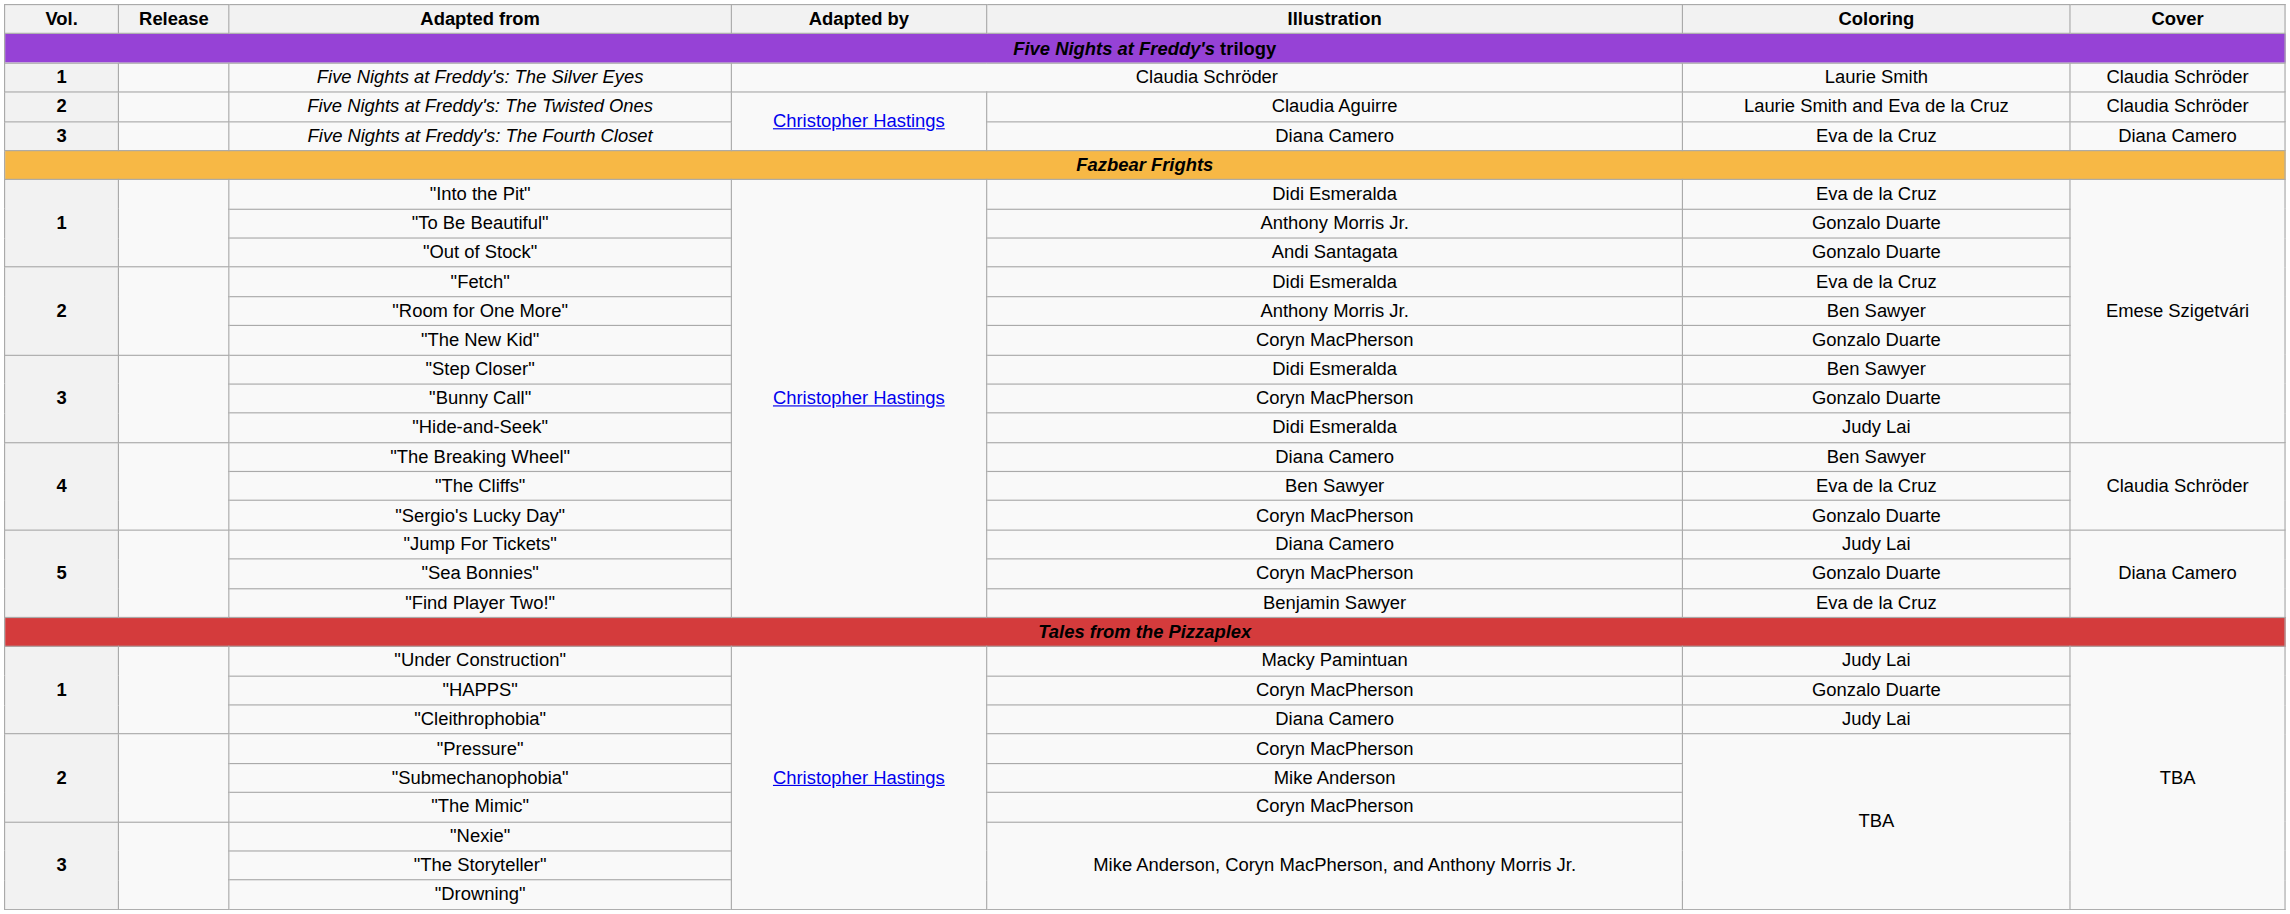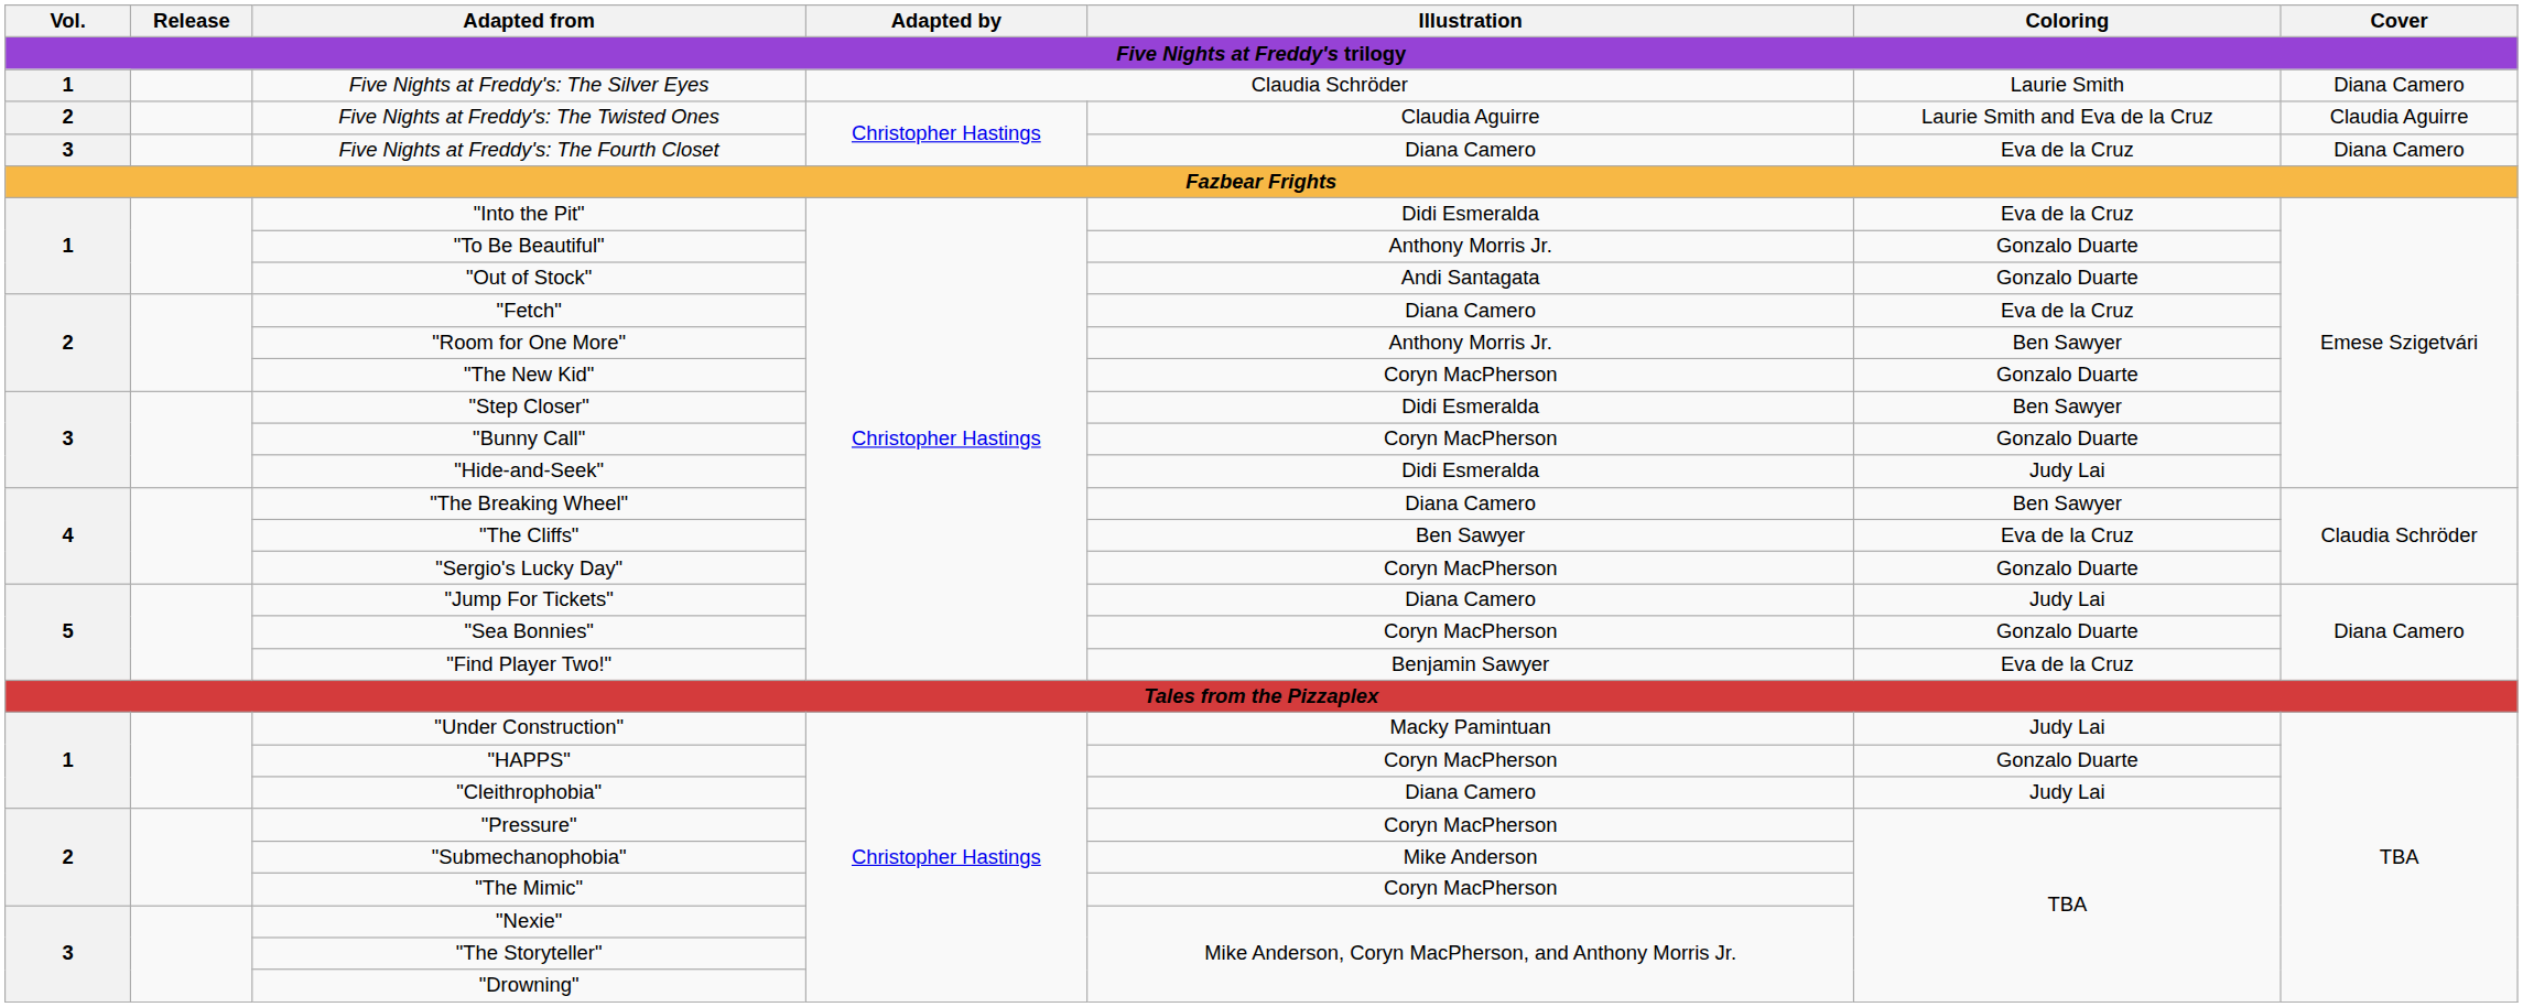 <table class="wikitable plainrowheaders sortable" style="text-align:center" border="1" width="100%">
 <tr>
 <th scope="col" width="5%">Vol.</th>
 <th scope="col">Release</th>
 <th scope="col">Adapted from</th>
 <th scope="col">Adapted by</th>
 <th scope="col">Illustration</th>
 <th scope="col">Coloring</th>
 <th scope="col">Cover</th>
 </tr>
 <tr>
 <th colspan="7" style="background:#9642d6"><em>Five Nights at Freddy's</em> trilogy</th>
 </tr>
 <tr>
 <th>1</th>
 <td></td>
 <td><em>Five Nights at Freddy's: The Silver Eyes</em></td>
 <td colspan="2">Claudia Schröder</td>
 <td>Laurie Smith</td>
-<td>Claudia Schröder</td>
+<td>Diana Camero</td>
 </tr>
 <tr>
 <th>2</th>
 <td></td>
 <td><em>Five Nights at Freddy's: The Twisted Ones</em></td>
 <td rowspan="2"><a href='#'>Christopher Hastings</a></td>
 <td>Claudia Aguirre</td>
 <td>Laurie Smith and Eva de la Cruz</td>
-<td>Claudia Schröder</td>
+<td>Claudia Aguirre</td>
 </tr>
 <tr>
 <th>3</th>
 <td></td>
 <td><em>Five Nights at Freddy's: The Fourth Closet</em></td>
 <td>Diana Camero</td>
 <td>Eva de la Cruz</td>
 <td>Diana Camero</td>
 </tr>
 <tr>
 <th colspan="7" style="background:#f7b845"><em>Fazbear Frights</em></th>
 </tr>
 <tr>
 <th style="text-align:center;"rowspan="3">1</th>
 <td rowspan="3"></td>
 <td>"Into the Pit"</td>
 <td rowspan="15"><a href='#'>Christopher Hastings</a></td>
 <td>Didi Esmeralda</td>
 <td>Eva de la Cruz</td>
 <td rowspan="9">Emese Szigetvári</td>
 </tr>
 <tr>
 <td>"To Be Beautiful"</td>
 <td>Anthony Morris Jr.</td>
 <td>Gonzalo Duarte</td>
 </tr>
 <tr>
 <td>"Out of Stock"</td>
 <td>Andi Santagata</td>
 <td>Gonzalo Duarte</td>
 </tr>
 <tr>
 <th style="text-align:center;"rowspan="3">2</th>
 <td rowspan="3"></td>
 <td>"Fetch"</td>
-<td>Didi Esmeralda</td>
+<td>Diana Camero</td>
 <td>Eva de la Cruz</td>
 </tr>
 <tr>
 <td>"Room for One More"</td>
 <td>Anthony Morris Jr.</td>
 <td>Ben Sawyer</td>
 </tr>
 <tr>
 <td>"The New Kid"</td>
 <td>Coryn MacPherson</td>
 <td>Gonzalo Duarte</td>
 </tr>
 <tr>
 <th style="text-align:center;"rowspan="3">3</th>
 <td rowspan="3"></td>
 <td>"Step Closer"</td>
 <td>Didi Esmeralda</td>
 <td>Ben Sawyer</td>
 </tr>
 <tr>
 <td>"Bunny Call"</td>
 <td>Coryn MacPherson</td>
 <td>Gonzalo Duarte</td>
 </tr>
 <tr>
 <td>"Hide-and-Seek"</td>
 <td>Didi Esmeralda</td>
 <td>Judy Lai</td>
 </tr>
 <tr>
 <th style="text-align:center;"rowspan="3">4</th>
 <td rowspan="3"></td>
 <td>"The Breaking Wheel"</td>
 <td>Diana Camero</td>
 <td>Ben Sawyer</td>
 <td rowspan="3">Claudia Schröder</td>
 </tr>
 <tr>
 <td>"The Cliffs"</td>
 <td>Ben Sawyer</td>
 <td>Eva de la Cruz</td>
 </tr>
 <tr>
 <td>"Sergio's Lucky Day"</td>
 <td>Coryn MacPherson</td>
 <td>Gonzalo Duarte</td>
 </tr>
 <tr>
 <th style="text-align:center;"rowspan="3">5</th>
 <td rowspan="3"></td>
 <td>"Jump For Tickets"</td>
 <td>Diana Camero</td>
 <td>Judy Lai</td>
 <td rowspan="3">Diana Camero</td>
 </tr>
 <tr>
 <td>"Sea Bonnies"</td>
 <td>Coryn MacPherson</td>
 <td>Gonzalo Duarte</td>
 </tr>
 <tr>
 <td>"Find Player Two!"</td>
 <td>Benjamin Sawyer</td>
 <td>Eva de la Cruz</td>
 </tr>
 <tr>
 <th colspan="7" style="background:#d43b3c"><em>Tales from the Pizzaplex</em></th>
 </tr>
 <tr>
 <th style="text-align:center;"rowspan="3">1</th>
 <td rowspan="3"></td>
 <td>"Under Construction"</td>
 <td rowspan="9"><a href='#'>Christopher Hastings</a></td>
 <td>Macky Pamintuan</td>
 <td>Judy Lai</td>
 <td rowspan="9">TBA</td>
 </tr>
 <tr>
 <td>"HAPPS"</td>
 <td>Coryn MacPherson</td>
 <td>Gonzalo Duarte</td>
 </tr>
 <tr>
 <td>"Cleithrophobia"</td>
 <td>Diana Camero</td>
 <td>Judy Lai</td>
 </tr>
 <tr>
 <th rowspan="3">2</th>
 <td rowspan="3"></td>
 <td>"Pressure"</td>
 <td>Coryn MacPherson</td>
 <td rowspan="6">TBA</td>
 </tr>
 <tr>
 <td>"Submechanophobia"</td>
 <td>Mike Anderson</td>
 </tr>
 <tr>
 <td>"The Mimic"</td>
 <td>Coryn MacPherson</td>
 </tr>
 <tr>
 <th rowspan="3">3</th>
 <td rowspan="3"></td>
 <td>"Nexie"</td>
 <td rowspan="3">Mike Anderson, Coryn MacPherson, and Anthony Morris Jr.</td>
 </tr>
 <tr>
 <td>"The Storyteller"</td>
 </tr>
 <tr>
 <td>"Drowning"</td>
 </tr>
 </table>
